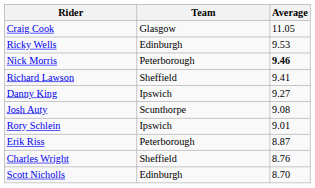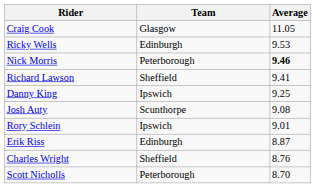 <table class="wikitable" style="font-size: 100%">
 <tr>
 <th width=200>Rider</th>
 <th width=200>Team</th>
 <th width=40>Average</th>
 </tr>
 <tr>
 <td align="left"> <a href='#'>Craig Cook</a></td>
 <td>Glasgow</td>
 <td>11.05</td>
 </tr>
 <tr>
 <td align="left"> <a href='#'>Ricky Wells</a></td>
 <td>Edinburgh</td>
 <td>9.53</td>
 </tr>
 <tr>
 <td align="left"> <a href='#'>Nick Morris</a></td>
 <td>Peterborough</td>
 <td><strong>9.46</strong></td>
 </tr>
 <tr>
 <td align="left"> <a href='#'>Richard Lawson</a></td>
 <td>Sheffield</td>
 <td>9.41</td>
 </tr>
 <tr>
 <td align="left"> <a href='#'>Danny King</a></td>
 <td>Ipswich</td>
-<td>9.27</td>
+<td>9.25</td>
 </tr>
 <tr>
 <td align="left"> <a href='#'>Josh Auty</a></td>
 <td>Scunthorpe</td>
 <td>9.08</td>
 </tr>
 <tr>
 <td align="left"> <a href='#'>Rory Schlein</a></td>
 <td>Ipswich</td>
 <td>9.01</td>
 </tr>
 <tr>
 <td align="left"> <a href='#'>Erik Riss</a></td>
-<td>Peterborough</td>
+<td>Edinburgh</td>
 <td>8.87</td>
 </tr>
 <tr>
 <td align="left"> <a href='#'>Charles Wright</a></td>
 <td>Sheffield</td>
 <td>8.76</td>
 </tr>
 <tr>
 <td align="left"> <a href='#'>Scott Nicholls</a></td>
-<td>Edinburgh</td>
+<td>Peterborough</td>
 <td>8.70</td>
 </tr>
 </table>
